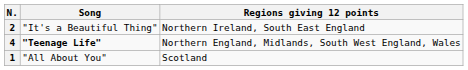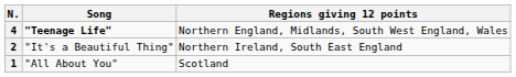 <table class="wikitable plainrowheaders">
 <tr>
 <th scope="col">N.</th>
 <th scope="col">Song</th>
 <th scope="col">Regions giving 12 points</th>
 </tr>
 <tr>
+<th scope="row">4</th>
+<td><strong>"Teenage Life"</strong></td>
+<td>Northern England, Midlands, South West England, Wales</td>
+</tr>
+<tr>
 <th scope="row">2</th>
 <td>"It's a Beautiful Thing"</td>
 <td>Northern Ireland, South East England</td>
-</tr>
-<tr>
-<th scope="row">4</th>
-<td><strong>"Teenage Life"</strong></td>
-<td>Northern England, Midlands, South West England, Wales</td>
 </tr>
 <tr>
 <th scope="row">1</th>
 <td>"All About You"</td>
 <td>Scotland</td>
 </tr>
 </table>
